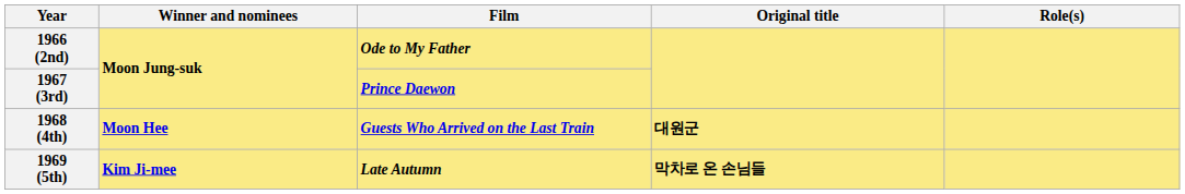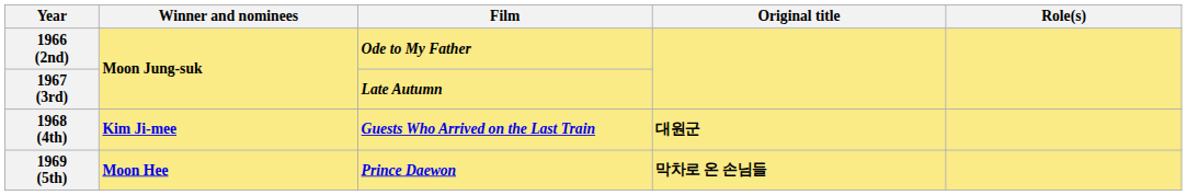 <table class="wikitable" style="width:100%;" cellpadding="6">
 <tr>
 <th style="width:8%;">Year</th>
 <th style="width:22%;">Winner and nominees</th>
 <th style="width:25%;">Film</th>
 <th style="width:25%;">Original title</th>
 <th style="width:20%;">Role(s)</th>
 </tr>
 <tr>
 <th>1966<br>(2nd)</th>
 <td style="background:#FAEB86;" rowspan="2"><strong>Moon Jung-suk </strong></td>
 <td style="background:#FAEB86;"><strong><em>Ode to My Father</em></strong></td>
 <td style="background:#FAEB86;" rowspan="2"></td>
 <td style="background:#FAEB86;" rowspan="2"></td>
 </tr>
 <tr>
 <th>1967<br>(3rd)</th>
-<td style="background:#FAEB86;"><strong><em><a href='#'>Prince Daewon</a></em></strong></td>
+<td style="background:#FAEB86;"><strong><em>Late Autumn</em></strong></td>
 </tr>
 <tr>
 <th>1968<br>(4th)</th>
-<td style="background:#FAEB86;"><strong><a href='#'>Moon Hee</a> </strong></td>
+<td style="background:#FAEB86;"><strong><a href='#'>Kim Ji-mee</a> </strong></td>
 <td style="background:#FAEB86;"><strong><em><a href='#'>Guests Who Arrived on the Last Train</a></em></strong></td>
 <td style="background:#FAEB86;"><strong>대원군</strong></td>
 <td style="background:#FAEB86;"></td>
 </tr>
 <tr>
 <th>1969<br>(5th)</th>
-<td style="background:#FAEB86;"><strong><a href='#'>Kim Ji-mee</a> </strong></td>
-<td style="background:#FAEB86;"><strong><em>Late Autumn</em></strong></td>
+<td style="background:#FAEB86;"><strong><a href='#'>Moon Hee</a> </strong></td>
+<td style="background:#FAEB86;"><strong><em><a href='#'>Prince Daewon</a></em></strong></td>
 <td style="background:#FAEB86;"><strong>막차로 온 손님들</strong></td>
 <td style="background:#FAEB86;"></td>
 </tr>
 </table>
